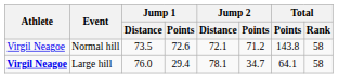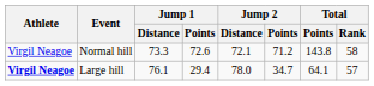 <table class="wikitable" style="font-size:90%">
 <tr>
 <th rowspan="2">Athlete</th>
 <th rowspan="2">Event</th>
 <th colspan="2">Jump 1</th>
 <th colspan="2">Jump 2</th>
 <th colspan="2">Total</th>
 </tr>
 <tr>
 <th>Distance</th>
 <th>Points</th>
 <th>Distance</th>
 <th>Points</th>
 <th>Points</th>
 <th>Rank</th>
 </tr>
 <tr>
 <td><a href='#'>Virgil Neagoe</a></td>
 <td>Normal hill</td>
-<td align="center">73.5</td>
+<td align="center">73.3</td>
 <td align="center">72.6</td>
 <td align="center">72.1</td>
 <td align="center">71.2</td>
 <td align="center">143.8</td>
 <td align="center">58</td>
 </tr>
 <tr>
 <td><strong><a href='#'>Virgil Neagoe</a></strong></td>
 <td>Large hill</td>
-<td align="center">76.0</td>
+<td align="center">76.1</td>
 <td align="center">29.4</td>
-<td align="center">78.1</td>
+<td align="center">78.0</td>
 <td align="center">34.7</td>
 <td align="center">64.1</td>
-<td align="center">58</td>
+<td align="center">57</td>
 </tr>
 </table>
